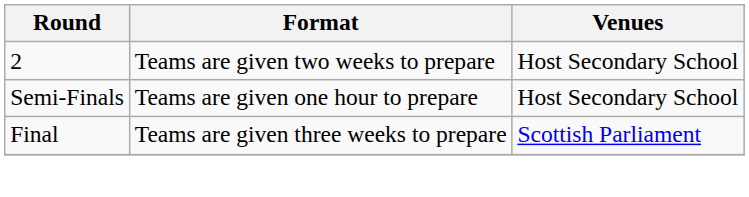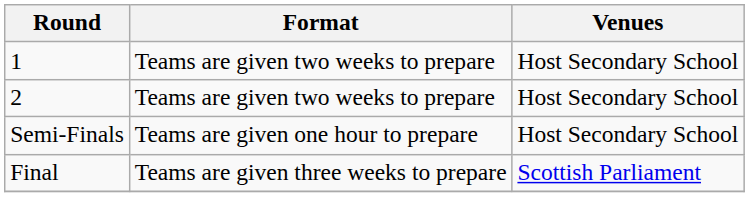 <table class="wikitable">
 <tr>
 <th>Round</th>
 <th>Format</th>
 <th>Venues</th>
+</tr>
+<tr>
+<td>1</td>
+<td>Teams are given two weeks to prepare</td>
+<td>Host Secondary School</td>
 </tr>
 <tr>
 <td>2</td>
 <td>Teams are given two weeks to prepare</td>
 <td>Host Secondary School</td>
 </tr>
 <tr>
 <td>Semi-Finals</td>
 <td>Teams are given one hour to prepare</td>
 <td>Host Secondary School</td>
 </tr>
 <tr>
 <td>Final</td>
 <td>Teams are given three weeks to prepare</td>
 <td><a href='#'>Scottish Parliament</a></td>
 </tr>
 <tr>
 </tr>
 </table>
